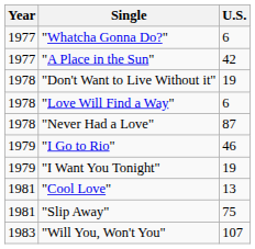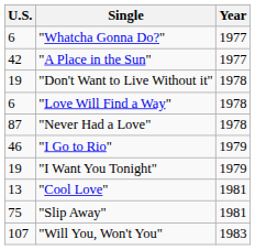 <table class="wikitable">
 <tr>
+<th>U.S.</th>
+<th>Single</th>
 <th>Year</th>
-<th>Single</th>
-<th>U.S.</th>
 </tr>
 <tr>
+<td>6</td>
+<td>"<a href='#'>Whatcha Gonna Do?</a>"</td>
 <td>1977</td>
-<td>"<a href='#'>Whatcha Gonna Do?</a>"</td>
-<td>6</td>
 </tr>
 <tr>
+<td>42</td>
+<td>"<a href='#'>A Place in the Sun</a>"</td>
 <td>1977</td>
-<td>"<a href='#'>A Place in the Sun</a>"</td>
-<td>42</td>
 </tr>
 <tr>
+<td>19</td>
+<td>"Don't Want to Live Without it"</td>
 <td>1978</td>
-<td>"Don't Want to Live Without it"</td>
-<td>19</td>
 </tr>
 <tr>
+<td>6</td>
+<td>"<a href='#'>Love Will Find a Way</a>"</td>
 <td>1978</td>
-<td>"<a href='#'>Love Will Find a Way</a>"</td>
-<td>6</td>
 </tr>
 <tr>
+<td>87</td>
+<td>"Never Had a Love"</td>
 <td>1978</td>
-<td>"Never Had a Love"</td>
-<td>87</td>
 </tr>
 <tr>
+<td>46</td>
+<td>"<a href='#'>I Go to Rio</a>"</td>
 <td>1979</td>
-<td>"<a href='#'>I Go to Rio</a>"</td>
-<td>46</td>
 </tr>
 <tr>
+<td>19</td>
+<td>"I Want You Tonight"</td>
 <td>1979</td>
-<td>"I Want You Tonight"</td>
-<td>19</td>
 </tr>
 <tr>
+<td>13</td>
+<td>"<a href='#'>Cool Love</a>"</td>
 <td>1981</td>
-<td>"<a href='#'>Cool Love</a>"</td>
-<td>13</td>
 </tr>
 <tr>
+<td>75</td>
+<td>"Slip Away"</td>
 <td>1981</td>
-<td>"Slip Away"</td>
-<td>75</td>
 </tr>
 <tr>
+<td>107</td>
+<td>"Will You, Won't You"</td>
 <td>1983</td>
-<td>"Will You, Won't You"</td>
-<td>107</td>
 </tr>
 </table>
